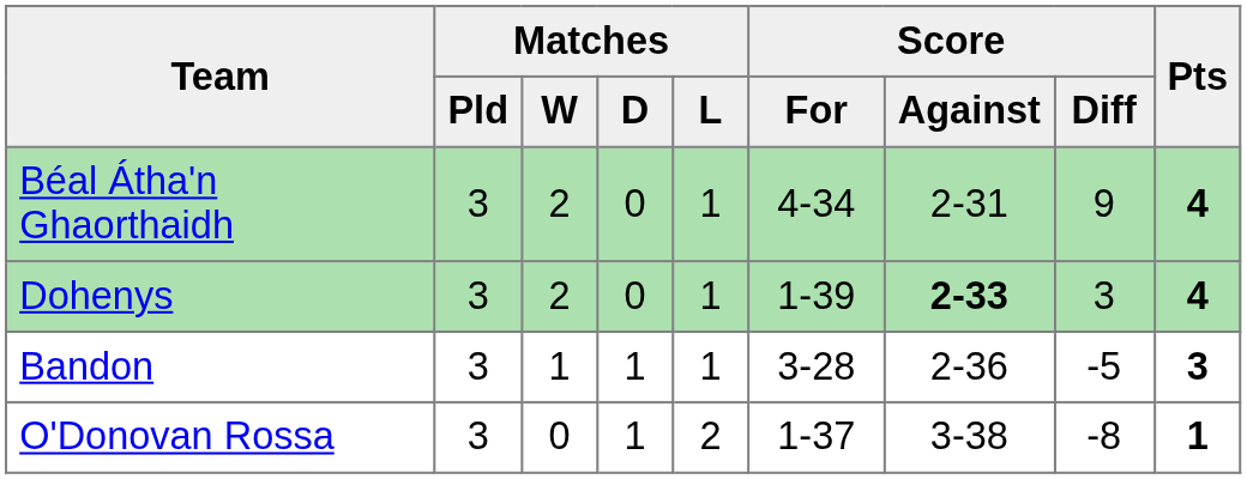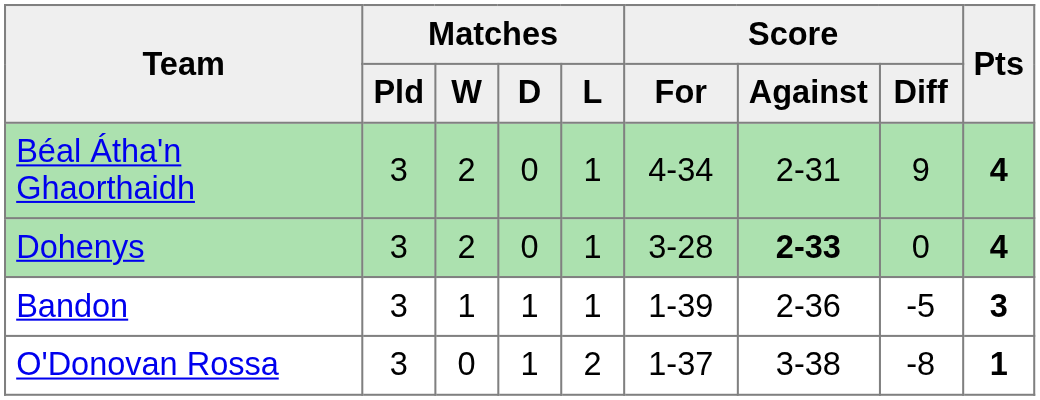 <table style=border-collapse:collapse border=1 cellspacing=0 cellpadding=5>
 <tr align=center bgcolor=#efefef>
 <th rowspan=2 width=165>Team</th>
 <th colspan=4>Matches</th>
 <th colspan=3>Score</th>
 <th rowspan=2width=20>Pts</th>
 </tr>
 <tr align=center bgcolor=#efefef>
 <th width=20>Pld</th>
 <th width=20>W</th>
 <th width=20>D</th>
 <th width=20>L</th>
 <th width=45>For</th>
 <th width=45>Against</th>
 <th width=30>Diff</th>
 </tr>
 <tr align=center  style="background:#ACE1AF;">
 <td style="text-align:left;"><a href='#'>Béal Átha'n Ghaorthaidh</a></td>
 <td>3</td>
 <td>2</td>
 <td>0</td>
 <td>1</td>
 <td>4-34</td>
 <td>2-31</td>
 <td>9</td>
 <td><strong>4</strong></td>
 </tr>
 <tr align=center style="background:#ACE1AF;">
 <td style="text-align:left;"><a href='#'>Dohenys</a></td>
 <td>3</td>
 <td>2</td>
 <td>0</td>
 <td>1</td>
-<td>1-39</td>
+<td>3-28</td>
 <td><strong>2-33</strong></td>
-<td>3</td>
+<td>0</td>
 <td><strong>4</strong></td>
 </tr>
 <tr align=center>
 <td style="text-align:left;"><a href='#'>Bandon</a></td>
 <td>3</td>
 <td>1</td>
 <td>1</td>
 <td>1</td>
-<td>3-28</td>
+<td>1-39</td>
 <td>2-36</td>
 <td>-5</td>
 <td><strong>3</strong></td>
 </tr>
 <tr align=center>
 <td style="text-align:left;"><a href='#'>O'Donovan Rossa</a></td>
 <td>3</td>
 <td>0</td>
 <td>1</td>
 <td>2</td>
 <td>1-37</td>
 <td>3-38</td>
 <td>-8</td>
 <td><strong>1</strong></td>
 </tr>
 </table>
